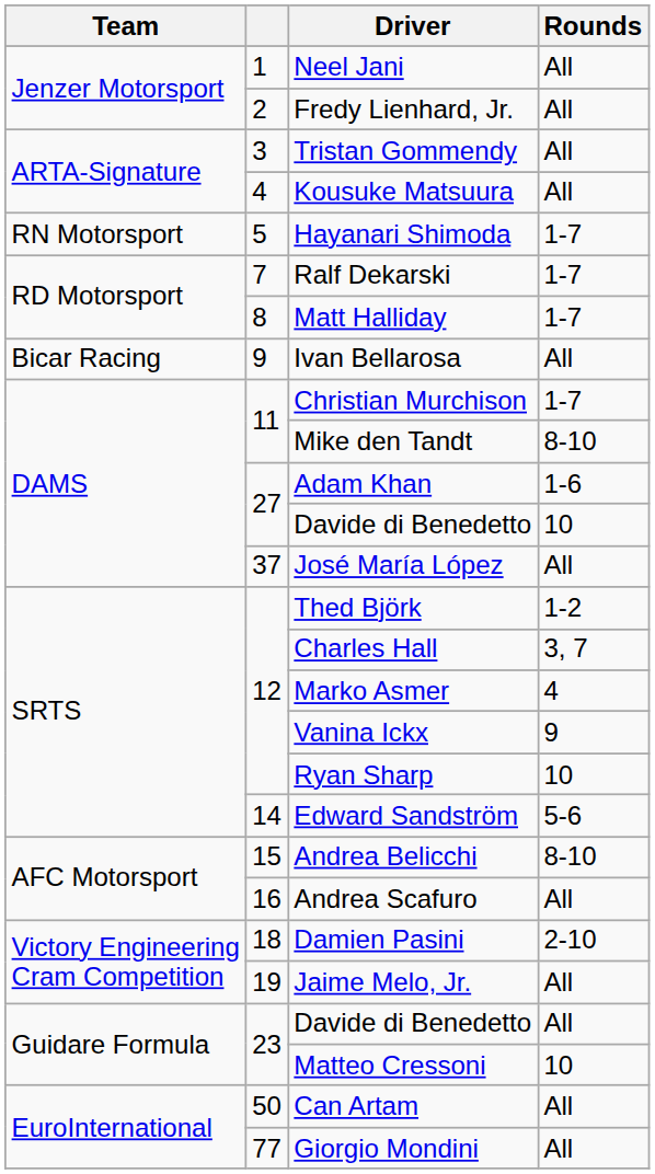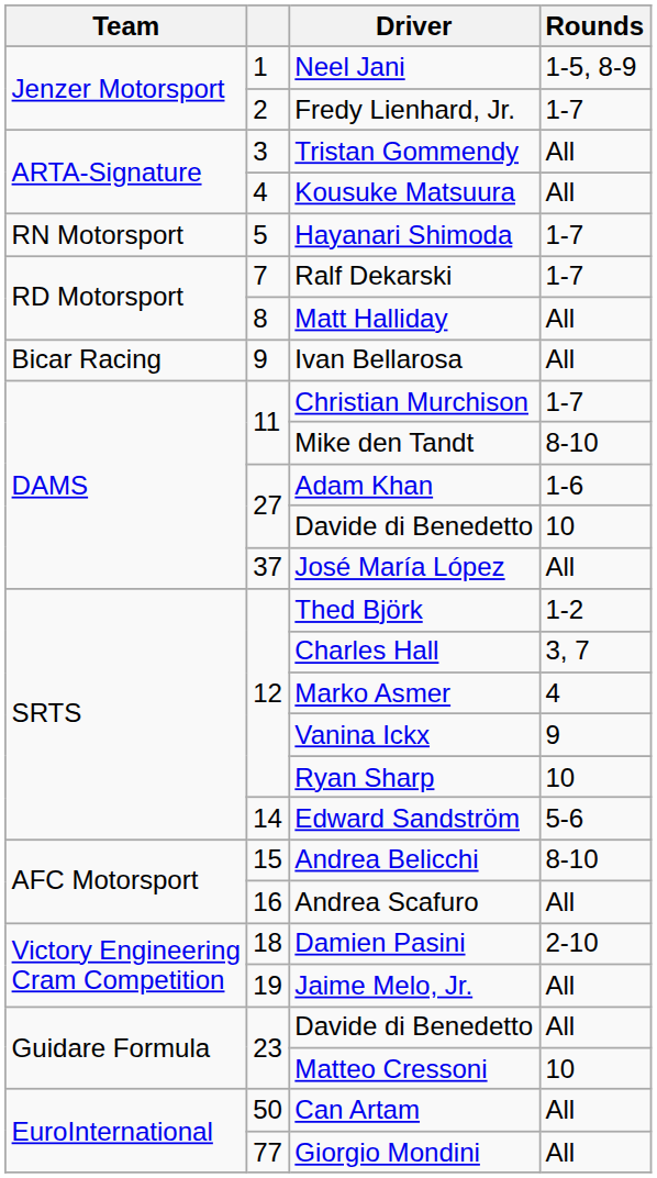 <table class="wikitable" style="font-size:85%">
 <tr>
 <th>Team</th>
 <th></th>
 <th>Driver</th>
 <th>Rounds</th>
 </tr>
 <tr>
 <td rowspan=2> <a href='#'>Jenzer Motorsport</a></td>
 <td>1</td>
 <td> <a href='#'>Neel Jani</a></td>
-<td>All</td>
+<td>1-5, 8-9</td>
 </tr>
 <tr>
 <td>2</td>
 <td> Fredy Lienhard, Jr.</td>
-<td>All</td>
+<td>1-7</td>
 </tr>
 <tr>
 <td rowspan=2> <a href='#'>ARTA-Signature</a></td>
 <td>3</td>
 <td> <a href='#'>Tristan Gommendy</a></td>
 <td>All</td>
 </tr>
 <tr>
 <td>4</td>
 <td> <a href='#'>Kousuke Matsuura</a></td>
 <td>All</td>
 </tr>
 <tr>
 <td> RN Motorsport</td>
 <td>5</td>
 <td> <a href='#'>Hayanari Shimoda</a></td>
 <td>1-7</td>
 </tr>
 <tr>
 <td rowspan=2> RD Motorsport</td>
 <td>7</td>
 <td> Ralf Dekarski</td>
 <td>1-7</td>
 </tr>
 <tr>
 <td>8</td>
 <td> <a href='#'>Matt Halliday</a></td>
-<td>1-7</td>
+<td>All</td>
 </tr>
 <tr>
 <td> Bicar Racing</td>
 <td>9</td>
 <td> Ivan Bellarosa</td>
 <td>All</td>
 </tr>
 <tr>
 <td rowspan=5> <a href='#'>DAMS</a></td>
 <td rowspan=2>11</td>
 <td> <a href='#'>Christian Murchison</a></td>
 <td>1-7</td>
 </tr>
 <tr>
 <td> Mike den Tandt</td>
 <td>8-10</td>
 </tr>
 <tr>
 <td rowspan=2>27</td>
 <td> <a href='#'>Adam Khan</a></td>
 <td>1-6</td>
 </tr>
 <tr>
 <td nowrap> Davide di Benedetto</td>
 <td>10</td>
 </tr>
 <tr>
 <td>37</td>
 <td> <a href='#'>José María López</a></td>
 <td>All</td>
 </tr>
 <tr>
 <td rowspan=6> SRTS</td>
 <td rowspan=5>12</td>
 <td> <a href='#'>Thed Björk</a></td>
 <td>1-2</td>
 </tr>
 <tr>
 <td> <a href='#'>Charles Hall</a></td>
 <td>3, 7</td>
 </tr>
 <tr>
 <td> <a href='#'>Marko Asmer</a></td>
 <td>4</td>
 </tr>
 <tr>
 <td> <a href='#'>Vanina Ickx</a></td>
 <td>9</td>
 </tr>
 <tr>
 <td> <a href='#'>Ryan Sharp</a></td>
 <td>10</td>
 </tr>
 <tr>
 <td>14</td>
 <td> <a href='#'>Edward Sandström</a></td>
 <td>5-6</td>
 </tr>
 <tr>
 <td rowspan=2> AFC Motorsport</td>
 <td>15</td>
 <td> <a href='#'>Andrea Belicchi</a></td>
 <td>8-10</td>
 </tr>
 <tr>
 <td>16</td>
 <td> Andrea Scafuro</td>
 <td>All</td>
 </tr>
 <tr>
 <td rowspan=2 nowrap> <a href='#'>Victory Engineering</a><br> <a href='#'>Cram Competition</a></td>
 <td>18</td>
 <td> <a href='#'>Damien Pasini</a></td>
 <td>2-10</td>
 </tr>
 <tr>
 <td>19</td>
 <td> <a href='#'>Jaime Melo, Jr.</a></td>
 <td>All</td>
 </tr>
 <tr>
 <td rowspan=2> Guidare Formula</td>
 <td rowspan=2>23</td>
 <td> Davide di Benedetto</td>
 <td>All</td>
 </tr>
 <tr>
 <td> <a href='#'>Matteo Cressoni</a></td>
 <td>10</td>
 </tr>
 <tr>
 <td rowspan=6> <a href='#'>EuroInternational</a></td>
 <td>50</td>
 <td> <a href='#'>Can Artam</a></td>
 <td>All</td>
 </tr>
 <tr>
 <td>77</td>
 <td> <a href='#'>Giorgio Mondini</a></td>
 <td>All</td>
 </tr>
 </table>
